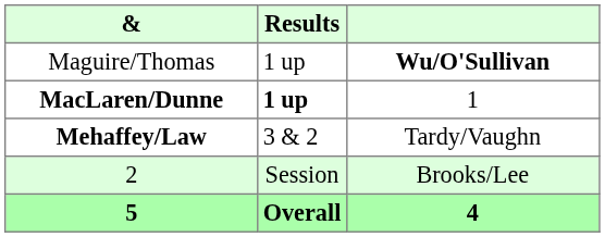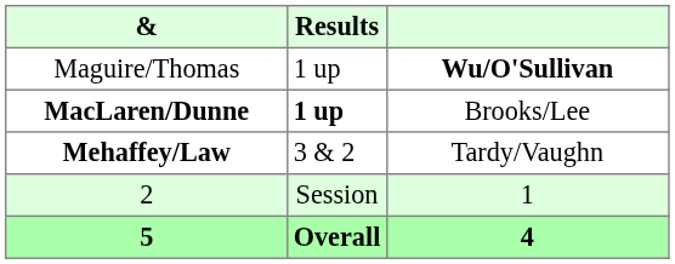 <table border="1" cellpadding="3" style="border-collapse:collapse; text-align:center;">
 <tr style="background:#ddffdd;">
 <th width=160> & </th>
 <th>Results</th>
 <th width=160></th>
 </tr>
 <tr>
 <td>Maguire/Thomas</td>
 <td align=left> 1 up</td>
 <td><strong>Wu/O'Sullivan</strong></td>
 </tr>
 <tr>
 <td><strong>MacLaren/Dunne</strong></td>
 <td align=left><strong> 1 up</strong></td>
-<td>1</td>
+<td>Brooks/Lee</td>
 </tr>
 <tr>
 <td><strong>Mehaffey/Law</strong></td>
 <td align=left> 3 & 2</td>
 <td>Tardy/Vaughn</td>
 </tr>
 <tr style="background:#ddffdd;">
 <td>2</td>
 <td>Session</td>
-<td>Brooks/Lee</td>
+<td>1</td>
 </tr>
 <tr style="background:#aaffaa;">
 <th>5</th>
 <th>Overall</th>
 <th>4</th>
 </tr>
 </table>
